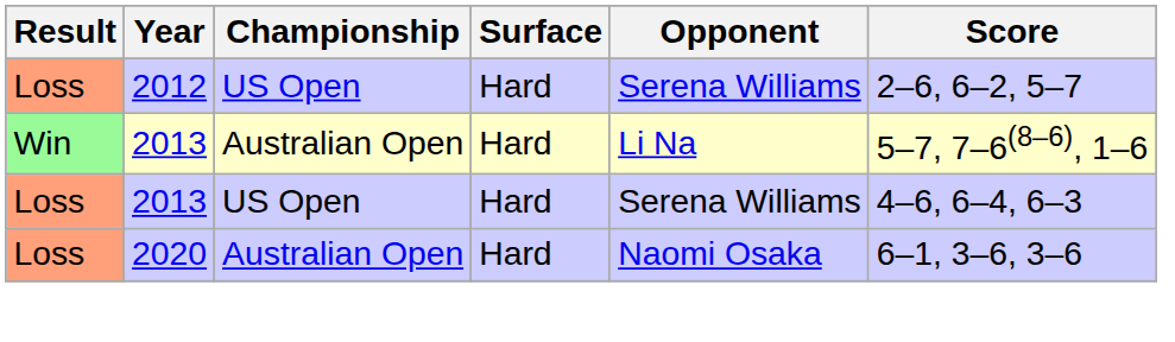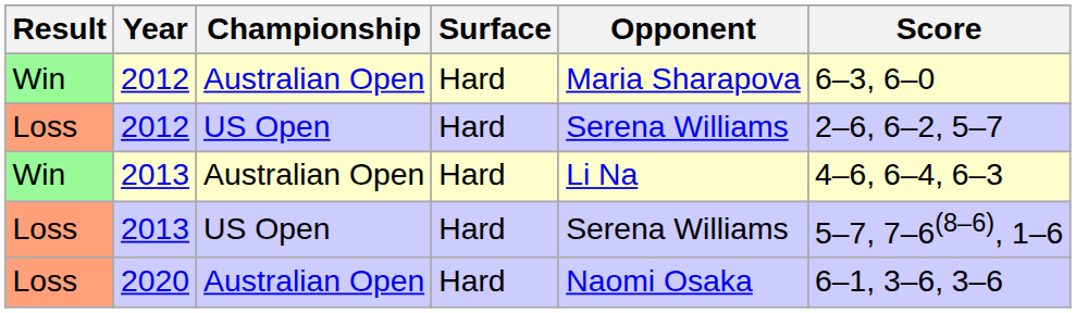 <table class="sortable wikitable">
 <tr>
 <th>Result</th>
 <th>Year</th>
 <th>Championship</th>
 <th>Surface</th>
 <th>Opponent</th>
 <th class=unsortable>Score</th>
+</tr>
+<tr bgcolor=ffffcc>
+<td style=background:#98fb98>Win</td>
+<td><a href='#'>2012</a></td>
+<td><a href='#'>Australian Open</a></td>
+<td>Hard</td>
+<td> <a href='#'>Maria Sharapova</a></td>
+<td>6–3, 6–0</td>
 </tr>
 <tr style=background:#ccccff>
 <td style=background:#ffa07a>Loss</td>
 <td><a href='#'>2012</a></td>
 <td><a href='#'>US Open</a></td>
 <td>Hard</td>
 <td> <a href='#'>Serena Williams</a></td>
 <td>2–6, 6–2, 5–7</td>
 </tr>
 <tr style=background:#ffffcc>
 <td style=background:#98fb98>Win</td>
 <td><a href='#'>2013</a></td>
 <td>Australian Open </td>
 <td>Hard</td>
 <td> <a href='#'>Li Na</a></td>
-<td>5–7, 7–6<sup>(8–6)</sup>, 1–6</td>
+<td>4–6, 6–4, 6–3</td>
 </tr>
 <tr style=background:#ccccff>
 <td style=background:#ffa07a>Loss</td>
 <td><a href='#'>2013</a></td>
 <td>US Open</td>
 <td>Hard</td>
 <td> Serena Williams</td>
-<td>4–6, 6–4, 6–3</td>
+<td>5–7, 7–6<sup>(8–6)</sup>, 1–6</td>
 </tr>
 <tr style=background:#ccccff>
 <td bgcolor=#ffa07a>Loss</td>
 <td><a href='#'>2020</a></td>
 <td><a href='#'>Australian Open</a></td>
 <td>Hard</td>
 <td> <a href='#'>Naomi Osaka</a></td>
 <td>6–1, 3–6, 3–6</td>
 </tr>
 </table>
